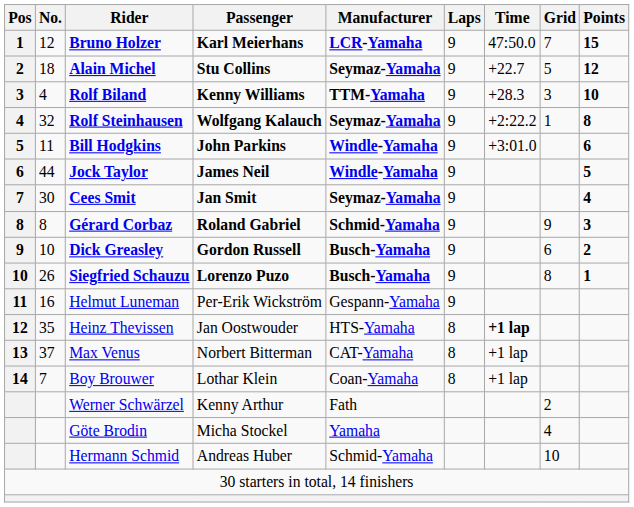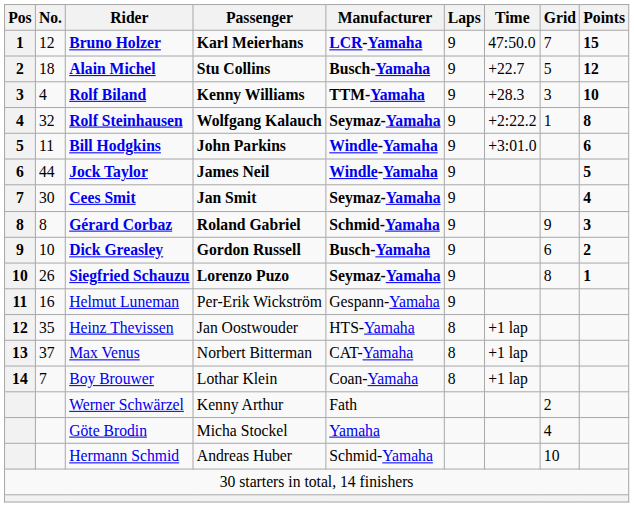 <table class="wikitable" style="font-size: 95%;">
 <tr>
 <th>Pos</th>
 <th>No.</th>
 <th>Rider</th>
 <th>Passenger</th>
 <th>Manufacturer</th>
 <th>Laps</th>
 <th>Time</th>
 <th>Grid</th>
 <th>Points</th>
 </tr>
 <tr>
 <th>1</th>
 <td>12</td>
 <td> <strong><a href='#'>Bruno Holzer</a></strong></td>
 <td> <strong>Karl Meierhans</strong></td>
 <td><strong><a href='#'>LCR</a>-<a href='#'>Yamaha</a></strong></td>
 <td>9</td>
 <td>47:50.0</td>
 <td>7</td>
 <td><strong>15</strong></td>
 </tr>
 <tr>
 <th>2</th>
 <td>18</td>
 <td> <strong><a href='#'>Alain Michel</a></strong></td>
 <td> <strong>Stu Collins</strong></td>
-<td><strong>Seymaz-<a href='#'>Yamaha</a></strong></td>
+<td><strong>Busch-<a href='#'>Yamaha</a></strong></td>
 <td>9</td>
 <td>+22.7</td>
 <td>5</td>
 <td><strong>12</strong></td>
 </tr>
 <tr>
 <th>3</th>
 <td>4</td>
 <td> <strong><a href='#'>Rolf Biland</a></strong></td>
 <td> <strong>Kenny Williams</strong></td>
 <td><strong>TTM-<a href='#'>Yamaha</a></strong></td>
 <td>9</td>
 <td>+28.3</td>
 <td>3</td>
 <td><strong>10</strong></td>
 </tr>
 <tr>
 <th>4</th>
 <td>32</td>
 <td> <strong><a href='#'>Rolf Steinhausen</a></strong></td>
 <td> <strong>Wolfgang Kalauch</strong></td>
 <td><strong>Seymaz-<a href='#'>Yamaha</a></strong></td>
 <td>9</td>
 <td>+2:22.2</td>
 <td>1</td>
 <td><strong>8</strong></td>
 </tr>
 <tr>
 <th>5</th>
 <td>11</td>
 <td> <strong><a href='#'>Bill Hodgkins</a></strong></td>
 <td> <strong>John Parkins</strong></td>
 <td><strong><a href='#'>Windle</a>-<a href='#'>Yamaha</a></strong></td>
 <td>9</td>
 <td>+3:01.0</td>
 <td></td>
 <td><strong>6</strong></td>
 </tr>
 <tr>
 <th>6</th>
 <td>44</td>
 <td> <strong><a href='#'>Jock Taylor</a></strong></td>
 <td> <strong>James Neil</strong></td>
 <td><strong><a href='#'>Windle</a>-<a href='#'>Yamaha</a></strong></td>
 <td>9</td>
 <td></td>
 <td></td>
 <td><strong>5</strong></td>
 </tr>
 <tr>
 <th>7</th>
 <td>30</td>
 <td> <strong><a href='#'>Cees Smit</a></strong></td>
 <td> <strong>Jan Smit</strong></td>
 <td><strong>Seymaz-<a href='#'>Yamaha</a></strong></td>
 <td>9</td>
 <td></td>
 <td></td>
 <td><strong>4</strong></td>
 </tr>
 <tr>
 <th>8</th>
 <td>8</td>
 <td> <strong><a href='#'>Gérard Corbaz</a></strong></td>
 <td> <strong>Roland Gabriel</strong></td>
 <td><strong>Schmid-<a href='#'>Yamaha</a></strong></td>
 <td>9</td>
 <td></td>
 <td>9</td>
 <td><strong>3</strong></td>
 </tr>
 <tr>
 <th>9</th>
 <td>10</td>
 <td> <strong><a href='#'>Dick Greasley</a></strong></td>
 <td> <strong>Gordon Russell</strong></td>
 <td><strong>Busch-<a href='#'>Yamaha</a></strong></td>
 <td>9</td>
 <td></td>
 <td>6</td>
 <td><strong>2</strong></td>
 </tr>
 <tr>
 <th>10</th>
 <td>26</td>
 <td> <strong><a href='#'>Siegfried Schauzu</a></strong></td>
 <td> <strong>Lorenzo Puzo</strong></td>
-<td><strong>Busch-<a href='#'>Yamaha</a></strong></td>
+<td><strong>Seymaz-<a href='#'>Yamaha</a></strong></td>
 <td>9</td>
 <td></td>
 <td>8</td>
 <td><strong>1</strong></td>
 </tr>
 <tr>
 <th>11</th>
 <td>16</td>
 <td> <a href='#'>Helmut Luneman</a></td>
 <td> Per-Erik Wickström</td>
 <td>Gespann-<a href='#'>Yamaha</a></td>
 <td>9</td>
 <td></td>
 <td></td>
 <td></td>
 </tr>
 <tr>
 <th>12</th>
 <td>35</td>
 <td> <a href='#'>Heinz Thevissen</a></td>
 <td> Jan Oostwouder</td>
 <td>HTS-<a href='#'>Yamaha</a></td>
 <td>8</td>
-<td><strong>+1 lap</strong></td>
+<td>+1 lap</td>
 <td></td>
 <td></td>
 </tr>
 <tr>
 <th>13</th>
 <td>37</td>
 <td> <a href='#'>Max Venus</a></td>
 <td> Norbert Bitterman</td>
 <td>CAT-<a href='#'>Yamaha</a></td>
 <td>8</td>
 <td>+1 lap</td>
 <td></td>
 <td></td>
 </tr>
 <tr>
 <th>14</th>
 <td>7</td>
 <td> <a href='#'>Boy Brouwer</a></td>
 <td> Lothar Klein</td>
 <td>Coan-<a href='#'>Yamaha</a></td>
 <td>8</td>
 <td>+1 lap</td>
 <td></td>
 <td></td>
 </tr>
 <tr>
 <th></th>
 <td></td>
 <td> <a href='#'>Werner Schwärzel</a></td>
 <td> Kenny Arthur</td>
 <td>Fath</td>
 <td></td>
 <td></td>
 <td>2</td>
 <td></td>
 </tr>
 <tr>
 <th></th>
 <td></td>
 <td> <a href='#'>Göte Brodin</a></td>
 <td> Micha Stockel</td>
 <td><a href='#'>Yamaha</a></td>
 <td></td>
 <td></td>
 <td>4</td>
 <td></td>
 </tr>
 <tr>
 <th></th>
 <td></td>
 <td> <a href='#'>Hermann Schmid</a></td>
 <td> Andreas Huber</td>
 <td>Schmid-<a href='#'>Yamaha</a></td>
 <td></td>
 <td></td>
 <td>10</td>
 <td></td>
 </tr>
 <tr>
 <td colspan=9 align=center>30 starters in total, 14 finishers</td>
 </tr>
 <tr>
 <th colspan=9></th>
 </tr>
 </table>
